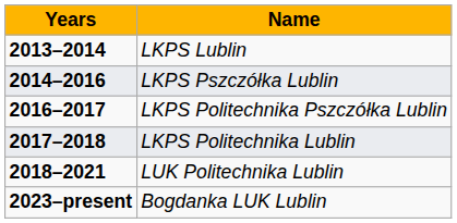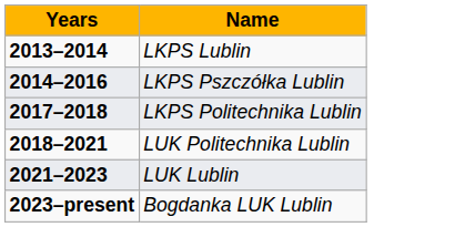 <table class="wikitable">
 <tr>
 <th style="color: #050001; background-color:#FEB500">Years</th>
 <th style="color: #050001; background-color:#FEB500">Name</th>
 </tr>
 <tr>
 <td><strong>2013–2014</strong></td>
 <td><em>LKPS Lublin</em></td>
 </tr>
 <tr style="background:#EAECF0">
 <td><strong>2014–2016</strong></td>
 <td><em>LKPS Pszczółka Lublin</em></td>
 </tr>
-<tr>
-<td><strong>2016–2017</strong></td>
-<td><em>LKPS Politechnika Pszczółka Lublin</em></td>
-</tr>
 <tr style="background:#EAECF0">
 <td><strong>2017–2018</strong></td>
 <td><em>LKPS Politechnika Lublin</em></td>
 </tr>
 <tr>
 <td><strong>2018–2021</strong></td>
 <td><em>LUK Politechnika Lublin</em></td>
 </tr>
+<tr style="background:#EAECF0">
+<td><strong>2021–2023</strong></td>
+<td><em>LUK Lublin</em></td>
+</tr>
 <tr>
 <td><strong>2023–present</strong></td>
 <td><em>Bogdanka LUK Lublin</em></td>
 </tr>
 </table>
